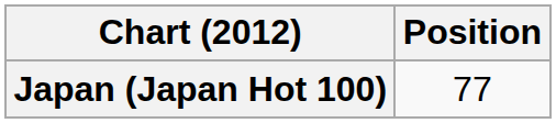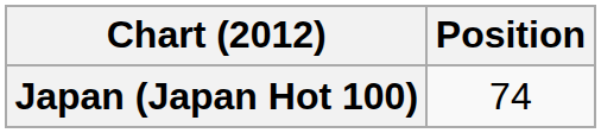 <table class="wikitable sortable plainrowheaders" style="text-align:center;">
 <tr>
 <th scope="col">Chart (2012)</th>
 <th scope="col">Position</th>
 </tr>
 <tr>
 <th scope="row">Japan (Japan Hot 100)</th>
-<td style="text-align:center;">77</td>
+<td style="text-align:center;">74</td>
 </tr>
 </table>
